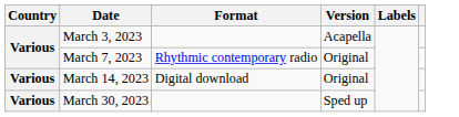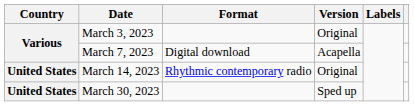 <table class="wikitable plainrowheaders">
 <tr>
 <th scope="col">Country</th>
 <th scope="col">Date</th>
 <th scope="col">Format</th>
 <th scope="col">Version</th>
 <th scope="col">Labels</th>
 <th scope="col"></th>
 </tr>
 <tr>
 <th scope="row" rowspan="2">Various</th>
 <td>March 3, 2023</td>
 <td></td>
-<td>Acapella</td>
+<td>Original</td>
 <td rowspan="4"></td>
 <td align="center"></td>
 </tr>
 <tr>
 <td>March 7, 2023</td>
-<td><a href='#'>Rhythmic contemporary</a> radio</td>
-<td>Original</td>
+<td>Digital download</td>
+<td>Acapella</td>
 <td align="center"></td>
 </tr>
 <tr>
-<th scope="row">Various</th>
+<th scope="row">United States</th>
 <td>March 14, 2023</td>
-<td>Digital download</td>
+<td><a href='#'>Rhythmic contemporary</a> radio</td>
 <td>Original</td>
 <td style="text-align:center;"></td>
 </tr>
 <tr>
-<th scope="row">Various</th>
+<th scope="row">United States</th>
 <td>March 30, 2023</td>
 <td></td>
 <td>Sped up</td>
 <td align="center"></td>
 </tr>
 </table>
